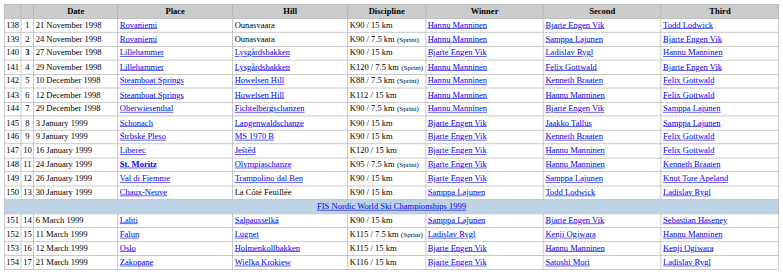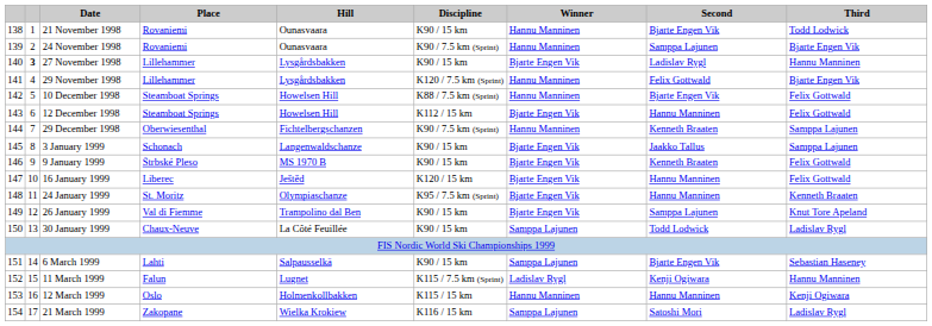 <table class="wikitable plainrowheaders" style="background:#fff; font-size:86%; line-height:16px; border:grey solid 1px; border-collapse:collapse;">
 <tr style="background:#ccc; text-align:center;">
 <th scope="col" style="background:#ccc; width=20 px;"></th>
 <th scope="col" style="background:#ccc; width=30 px;"></th>
 <th scope="col" style="background:#ccc; width:130px;">Date</th>
 <th scope="col" style="background:#ccc; width:180px;">Place</th>
 <th scope="col" style="background:#ccc; width:180px;">Hill</th>
 <th scope="col" style="background:#ccc; width:120px;">Discipline</th>
 <th scope="col" style="background:#ccc; width:185px;">Winner</th>
 <th scope="col" style="background:#ccc; width:185px;">Second</th>
 <th scope="col" style="background:#ccc; width:185px;">Third</th>
 </tr>
 <tr>
 <td align=center>138</td>
 <td align=center>1</td>
 <td>21 November 1998</td>
 <td> <a href='#'>Rovaniemi</a></td>
 <td>Ounasvaara</td>
 <td>K90 / 15 km</td>
 <td> <a href='#'>Hannu Manninen</a></td>
 <td> <a href='#'>Bjarte Engen Vik</a></td>
 <td> <a href='#'>Todd Lodwick</a></td>
 </tr>
 <tr>
 <td align=center>139</td>
 <td align=center>2</td>
 <td>24 November 1998</td>
 <td> <a href='#'>Rovaniemi</a></td>
 <td>Ounasvaara</td>
 <td>K90 / 7.5 km <small>(Sprint)</small></td>
 <td> <a href='#'>Hannu Manninen</a></td>
 <td> <a href='#'>Samppa Lajunen</a></td>
 <td> <a href='#'>Bjarte Engen Vik</a></td>
 </tr>
 <tr>
 <td align=center>140</td>
 <td align=center><strong>3</strong></td>
 <td>27 November 1998</td>
 <td> <a href='#'>Lillehammer</a></td>
 <td><a href='#'>Lysgårdsbakken</a></td>
 <td>K90 / 15 km</td>
 <td> <a href='#'>Bjarte Engen Vik</a></td>
 <td> <a href='#'>Ladislav Rygl</a></td>
 <td> <a href='#'>Hannu Manninen</a></td>
 </tr>
 <tr>
 <td align=center>141</td>
 <td align=center>4</td>
 <td>29 November 1998</td>
 <td> <a href='#'>Lillehammer</a></td>
 <td><a href='#'>Lysgårdsbakken</a></td>
 <td>K120 / 7.5 km <small>(Sprint)</small></td>
 <td> <a href='#'>Hannu Manninen</a></td>
 <td> <a href='#'>Felix Gottwald</a></td>
 <td> <a href='#'>Bjarte Engen Vik</a></td>
 </tr>
 <tr>
 <td align=center>142</td>
 <td align=center>5</td>
 <td>10 December 1998</td>
 <td> <a href='#'>Steamboat Springs</a></td>
 <td><a href='#'>Howelsen Hill</a></td>
 <td>K88 / 7.5 km <small>(Sprint)</small></td>
 <td> <a href='#'>Hannu Manninen</a></td>
-<td> <a href='#'>Kenneth Braaten</a></td>
+<td> <a href='#'>Bjarte Engen Vik</a></td>
 <td> <a href='#'>Felix Gottwald</a></td>
 </tr>
 <tr>
 <td align=center>143</td>
 <td align=center>6</td>
 <td>12 December 1998</td>
 <td> <a href='#'>Steamboat Springs</a></td>
 <td><a href='#'>Howelsen Hill</a></td>
 <td>K112 / 15 km</td>
-<td> <a href='#'>Hannu Manninen</a></td>
+<td> <a href='#'>Bjarte Engen Vik</a></td>
 <td> <a href='#'>Hannu Manninen</a></td>
 <td> <a href='#'>Felix Gottwald</a></td>
 </tr>
 <tr>
 <td align=center>144</td>
 <td align=center>7</td>
 <td>29 December 1998</td>
 <td> <a href='#'>Oberwiesenthal</a></td>
 <td><a href='#'>Fichtelbergschanzen</a></td>
 <td>K90 / 7.5 km <small>(Sprint)</small></td>
 <td> <a href='#'>Hannu Manninen</a></td>
-<td> <a href='#'>Bjarte Engen Vik</a></td>
+<td> <a href='#'>Kenneth Braaten</a></td>
 <td> <a href='#'>Samppa Lajunen</a></td>
 </tr>
 <tr>
 <td align=center>145</td>
 <td align=center>8</td>
 <td>3 January 1999</td>
 <td> <a href='#'>Schonach</a></td>
 <td><a href='#'>Langenwaldschanze</a></td>
 <td>K90 / 15 km</td>
 <td> <a href='#'>Bjarte Engen Vik</a></td>
 <td> <a href='#'>Jaakko Tallus</a></td>
 <td> <a href='#'>Samppa Lajunen</a></td>
 </tr>
 <tr>
 <td align=center>146</td>
 <td align=center>9</td>
 <td>9 January 1999</td>
 <td> <a href='#'>Štrbské Pleso</a></td>
 <td><a href='#'>MS 1970 B</a></td>
 <td>K90 / 15 km</td>
 <td> <a href='#'>Bjarte Engen Vik</a></td>
 <td> <a href='#'>Kenneth Braaten</a></td>
 <td> <a href='#'>Felix Gottwald</a></td>
 </tr>
 <tr>
 <td align=center>147</td>
 <td align=center>10</td>
 <td>16 January 1999</td>
 <td> <a href='#'>Liberec</a></td>
 <td><a href='#'>Ještěd</a></td>
 <td>K120 / 15 km</td>
 <td> <a href='#'>Bjarte Engen Vik</a></td>
 <td> <a href='#'>Hannu Manninen</a></td>
 <td> <a href='#'>Felix Gottwald</a></td>
 </tr>
 <tr>
 <td align=center>148</td>
 <td align=center>11</td>
 <td>24 January 1999</td>
-<td><strong> <a href='#'>St. Moritz</a></strong></td>
+<td> <a href='#'>St. Moritz</a></td>
 <td><a href='#'>Olympiaschanze</a></td>
 <td>K95 / 7.5 km <small>(Sprint)</small></td>
 <td> <a href='#'>Bjarte Engen Vik</a></td>
 <td> <a href='#'>Hannu Manninen</a></td>
 <td> <a href='#'>Kenneth Braaten</a></td>
 </tr>
 <tr>
 <td align=center>149</td>
 <td align=center>12</td>
 <td>26 January 1999</td>
 <td> <a href='#'>Val di Fiemme</a></td>
 <td><a href='#'>Trampolino dal Ben</a></td>
 <td>K90 / 15 km</td>
 <td> <a href='#'>Bjarte Engen Vik</a></td>
 <td> <a href='#'>Samppa Lajunen</a></td>
 <td> <a href='#'>Knut Tore Apeland</a></td>
 </tr>
 <tr>
 <td align=center>150</td>
 <td align=center>13</td>
 <td>30 January 1999</td>
 <td> <a href='#'>Chaux-Neuve</a></td>
 <td>La Côté Feuillée</td>
 <td>K90 / 15 km</td>
 <td> <a href='#'>Samppa Lajunen</a></td>
 <td> <a href='#'>Todd Lodwick</a></td>
 <td> <a href='#'>Ladislav Rygl</a></td>
 </tr>
 <tr bgcolor=#BCD4E6>
 <td colspan=9 align=center><a href='#'>FIS Nordic World Ski Championships 1999</a></td>
 </tr>
 <tr>
 <td align=center>151</td>
 <td align=center>14</td>
 <td>6 March 1999</td>
 <td> <a href='#'>Lahti</a></td>
 <td><a href='#'>Salpausselkä</a></td>
 <td>K90 / 15 km</td>
 <td> <a href='#'>Samppa Lajunen</a></td>
 <td> <a href='#'>Bjarte Engen Vik</a></td>
 <td> <a href='#'>Sebastian Haseney</a></td>
 </tr>
 <tr>
 <td align=center>152</td>
 <td align=center>15</td>
 <td>11 March 1999</td>
 <td> <a href='#'>Falun</a></td>
 <td><a href='#'>Lugnet</a></td>
 <td>K115 / 7.5 km <small>(Sprint)</small></td>
 <td> <a href='#'>Ladislav Rygl</a></td>
 <td> <a href='#'>Kenji Ogiwara</a></td>
 <td> <a href='#'>Hannu Manninen</a></td>
 </tr>
 <tr>
 <td align=center>153</td>
 <td align=center>16</td>
 <td>12 March 1999</td>
 <td> <a href='#'>Oslo</a></td>
 <td><a href='#'>Holmenkollbakken</a></td>
 <td>K115 / 15 km</td>
-<td> <a href='#'>Bjarte Engen Vik</a></td>
+<td> <a href='#'>Hannu Manninen</a></td>
 <td> <a href='#'>Hannu Manninen</a></td>
 <td> <a href='#'>Kenji Ogiwara</a></td>
 </tr>
 <tr>
 <td align=center>154</td>
 <td align=center>17</td>
 <td>21 March 1999</td>
 <td> <a href='#'>Zakopane</a></td>
 <td><a href='#'>Wielka Krokiew</a></td>
 <td>K116 / 15 km</td>
-<td> <a href='#'>Bjarte Engen Vik</a></td>
+<td> <a href='#'>Samppa Lajunen</a></td>
 <td> <a href='#'>Satoshi Mori</a></td>
 <td> <a href='#'>Ladislav Rygl</a></td>
 </tr>
 </table>
